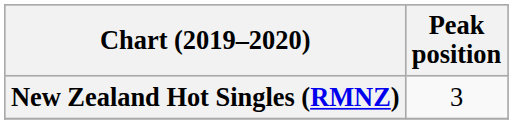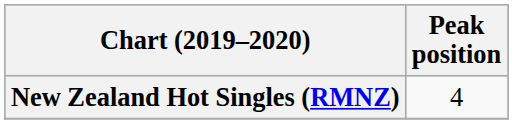 <table class="wikitable sortable plainrowheaders" style="text-align:center">
 <tr>
 <th scope="col">Chart (2019–2020)</th>
 <th scope="col">Peak<br> position</th>
 </tr>
 <tr>
 <th scope="row">New Zealand Hot Singles (<a href='#'>RMNZ</a>)</th>
-<td>3</td>
+<td>4</td>
 </tr>
 <tr>
 </tr>
 <tr>
 </tr>
 <tr>
 </tr>
 </table>
